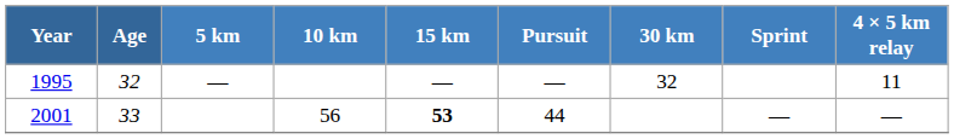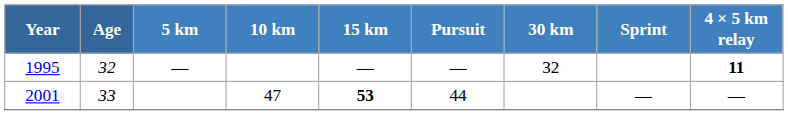 <table class="wikitable" style="font-size:95%; text-align:center; border:grey solid 1px; border-collapse:collapse; background:#ffffff;">
 <tr>
 <th style="background-color:#369; color:white; width:60px;"> Year </th>
 <th style="background-color:#369; color:white; width:40px;"> Age </th>
 <th style="background-color:#4180be; color:white; width:75px;"> 5 km </th>
 <th style="background-color:#4180be; color:white; width:75px;"> 10 km </th>
 <th style="background-color:#4180be; color:white; width:75px;"> 15 km </th>
 <th style="background-color:#4180be; color:white; width:75px;"> Pursuit </th>
 <th style="background-color:#4180be; color:white; width:75px;"> 30 km </th>
 <th style="background-color:#4180be; color:white; width:75px;"> Sprint </th>
 <th style="background-color:#4180be; color:white; width:75px;"> 4 × 5 km <br> relay </th>
 </tr>
 <tr>
 <td><a href='#'>1995</a></td>
 <td><em>32</em></td>
 <td>—</td>
 <td></td>
 <td>—</td>
 <td>—</td>
 <td>32</td>
 <td></td>
-<td>11</td>
+<td><strong>11</strong></td>
 </tr>
 <tr>
 <td><a href='#'>2001</a></td>
 <td><em>33</em></td>
 <td></td>
-<td>56</td>
+<td>47</td>
 <td><strong>53</strong></td>
 <td>44</td>
 <td></td>
 <td>—</td>
 <td>—</td>
 </tr>
 <tr>
 </tr>
 </table>
